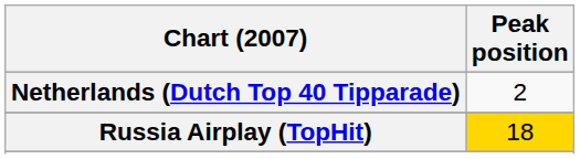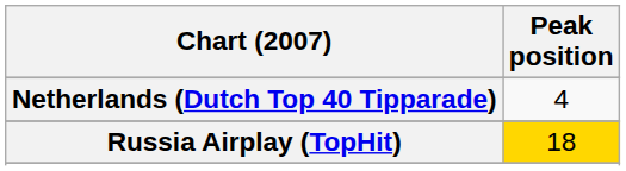 <table class="wikitable sortable plainrowheaders" style="text-align:center">
 <tr>
 <th scope="col">Chart (2007)</th>
 <th scope="col">Peak<br>position</th>
 </tr>
 <tr>
 </tr>
 <tr>
 </tr>
 <tr>
 </tr>
 <tr>
 </tr>
 <tr>
 </tr>
 <tr>
 </tr>
 <tr>
 <th scope="row">Netherlands (<a href='#'>Dutch Top 40 Tipparade</a>)</th>
-<td>2</td>
+<td>4</td>
 </tr>
 <tr>
 </tr>
 <tr>
 <th scope="row">Russia Airplay (<a href='#'>TopHit</a>)</th>
 <td style="background: gold;">18</td>
 </tr>
 <tr>
 </tr>
 <tr>
 </tr>
 <tr>
 </tr>
 </table>
